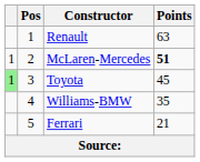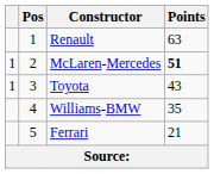 <table class="wikitable" style="font-size: 85%;">
 <tr>
 <th></th>
 <th>Pos</th>
 <th>Constructor</th>
 <th>Points</th>
 </tr>
 <tr>
 <td></td>
 <td align="center">1</td>
 <td> <a href='#'>Renault</a></td>
 <td>63</td>
 </tr>
 <tr>
 <td> 1</td>
 <td align="center">2</td>
 <td> <a href='#'>McLaren</a>-<a href='#'>Mercedes</a></td>
 <td><strong>51</strong></td>
 </tr>
 <tr>
-<td style="background: lightgreen;"> 1</td>
+<td> 1</td>
 <td align="center">3</td>
 <td> <a href='#'>Toyota</a></td>
-<td>45</td>
+<td>43</td>
 </tr>
 <tr>
 <td></td>
 <td align="center">4</td>
 <td> <a href='#'>Williams</a>-<a href='#'>BMW</a></td>
 <td>35</td>
 </tr>
 <tr>
 <td></td>
 <td align="center">5</td>
 <td> <a href='#'>Ferrari</a></td>
 <td>21</td>
 </tr>
 <tr>
 <th colspan=4>Source: </th>
 </tr>
 </table>
